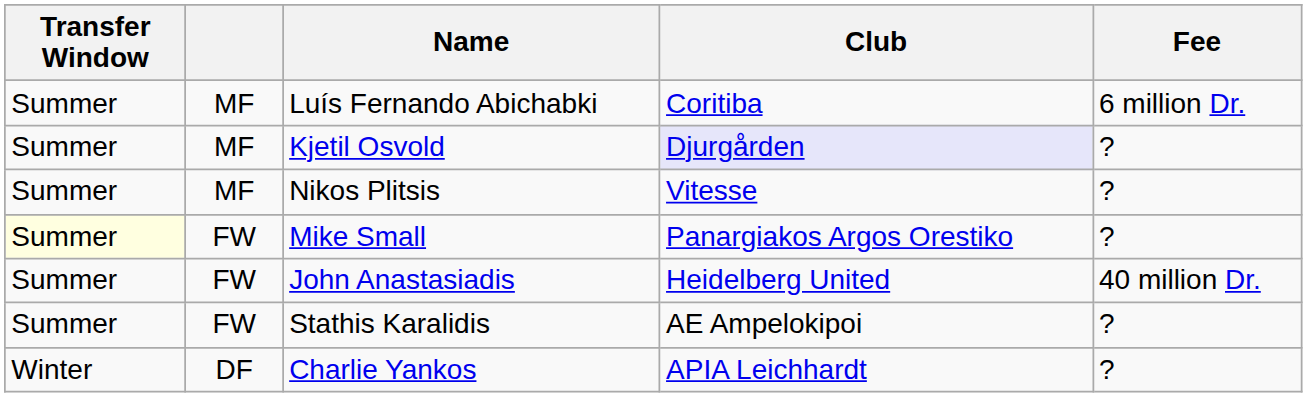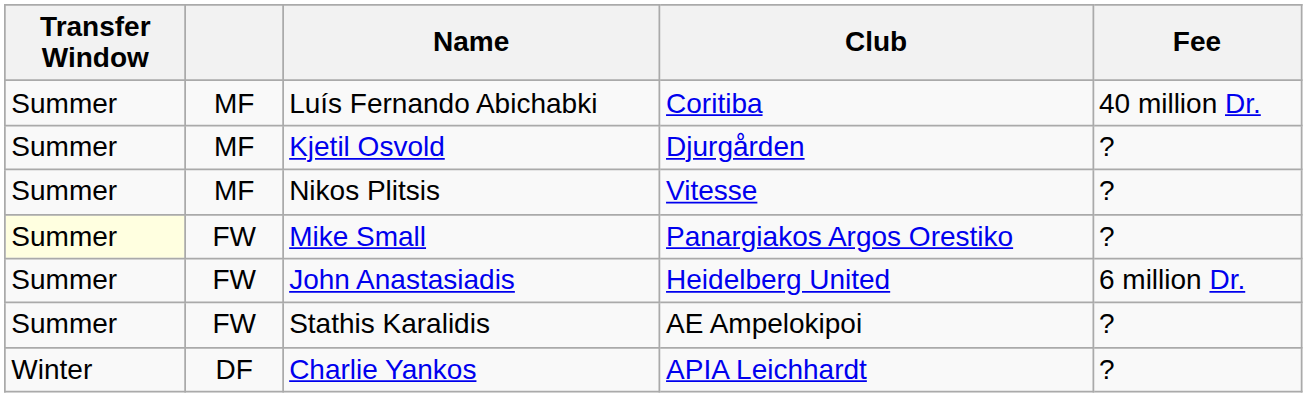 <table class="wikitable plainrowheaders">
 <tr>
 <th scope="col" style="width:6em;">Transfer Window</th>
 <th scope="col" style="width:3em;"></th>
 <th scope="col" style="width:13em;">Name</th>
 <th scope="col" style="width:15em;">Club</th>
 <th scope="col" style="width:7em;">Fee</th>
 </tr>
 <tr>
 <td>Summer</td>
 <td align="center">MF</td>
 <td> Luís Fernando Abichabki</td>
 <td> <a href='#'>Coritiba</a></td>
-<td>6 million <a href='#'>Dr.</a></td>
+<td>40 million <a href='#'>Dr.</a></td>
 </tr>
 <tr>
 <td>Summer</td>
 <td align="center">MF</td>
 <td> <a href='#'>Kjetil Osvold</a></td>
-<td style="background: lavender;"> <a href='#'>Djurgården</a></td>
+<td> <a href='#'>Djurgården</a></td>
 <td>?</td>
 </tr>
 <tr>
 <td>Summer</td>
 <td align="center">MF</td>
 <td> Nikos Plitsis</td>
 <td> <a href='#'>Vitesse</a></td>
 <td>?</td>
 </tr>
 <tr>
 <td style="background: lightyellow;">Summer</td>
 <td align="center">FW</td>
 <td> <a href='#'>Mike Small</a></td>
 <td> <a href='#'>Panargiakos Argos Orestiko</a></td>
 <td>?</td>
 </tr>
 <tr>
 <td>Summer</td>
 <td align="center">FW</td>
 <td> <a href='#'>John Anastasiadis</a></td>
 <td> <a href='#'>Heidelberg United</a></td>
-<td>40 million <a href='#'>Dr.</a></td>
+<td>6 million <a href='#'>Dr.</a></td>
 </tr>
 <tr>
 <td>Summer</td>
 <td align="center">FW</td>
 <td> Stathis Karalidis</td>
 <td> AE Ampelokipoi</td>
 <td>?</td>
 </tr>
 <tr>
 <td>Winter</td>
 <td align="center">DF</td>
 <td> <a href='#'>Charlie Yankos</a></td>
 <td> <a href='#'>APIA Leichhardt</a></td>
 <td>?</td>
 </tr>
 </table>
